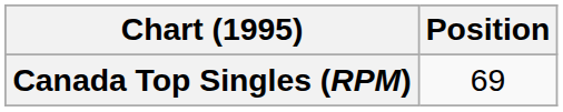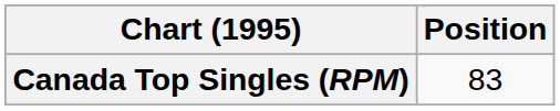 <table class="wikitable plainrowheaders">
 <tr>
 <th>Chart (1995)</th>
 <th>Position</th>
 </tr>
 <tr>
 <th scope="row">Canada Top Singles (<em>RPM</em>)</th>
-<td align="center">69</td>
+<td align="center">83</td>
 </tr>
 </table>
